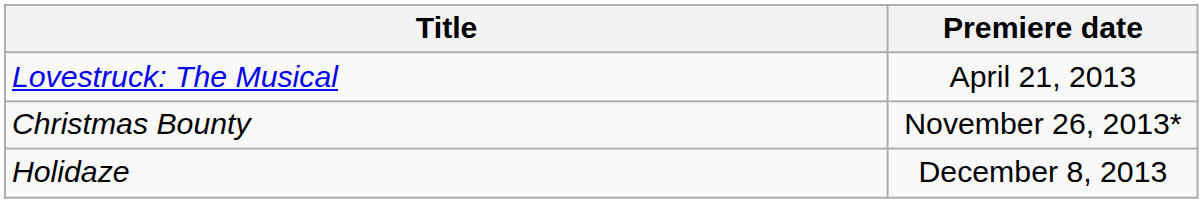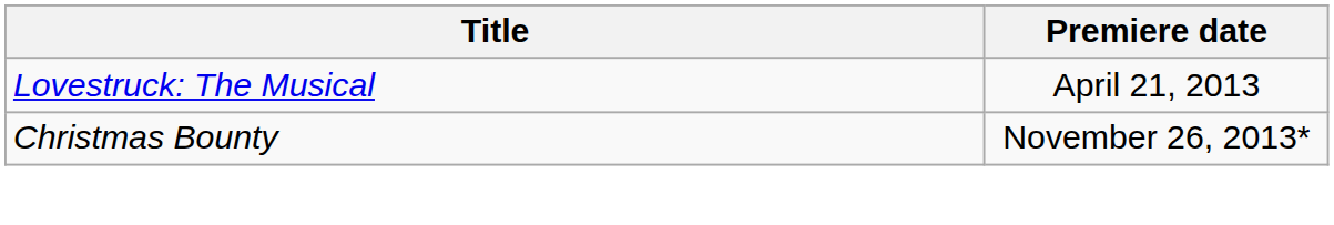 <table class="wikitable plainrowheaders sortable" style="width:50%;text-align:center;">
 <tr>
 <th scope="col" style="width:40%;">Title</th>
 <th scope="col" style="width:14%;">Premiere date</th>
 </tr>
 <tr>
 <td scope="row" style="text-align:left;"><em><a href='#'>Lovestruck: The Musical</a></em></td>
 <td>April 21, 2013</td>
 </tr>
 <tr>
 <td scope="row" style="text-align:left;"><em>Christmas Bounty</em></td>
 <td>November 26, 2013*</td>
 </tr>
-<tr>
-<td scope="row" style="text-align:left;"><em>Holidaze</em></td>
-<td>December 8, 2013</td>
-</tr>
 </table>
